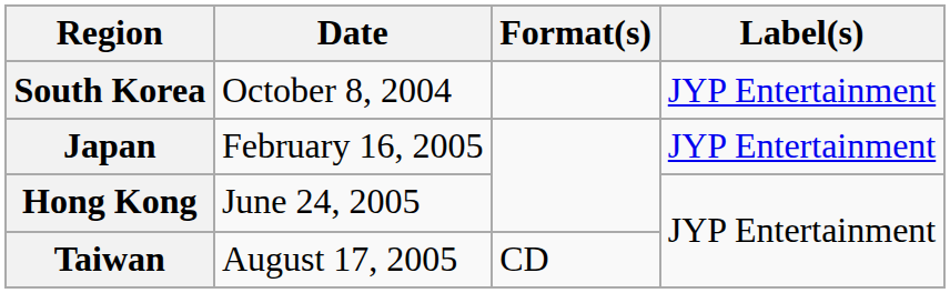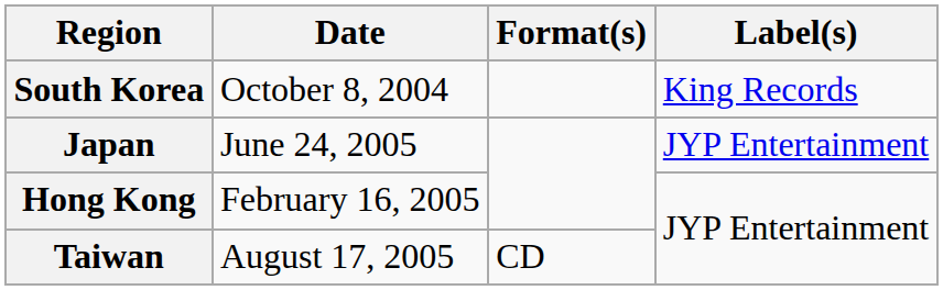 <table class="wikitable plainrowheaders">
 <tr>
 <th>Region</th>
 <th>Date</th>
 <th>Format(s)</th>
 <th>Label(s)</th>
 </tr>
 <tr>
 <th scope="row">South Korea</th>
 <td>October 8, 2004</td>
 <td></td>
-<td><a href='#'>JYP Entertainment</a></td>
+<td><a href='#'>King Records</a></td>
 </tr>
 <tr>
 <th scope="row">Japan</th>
-<td>February 16, 2005</td>
+<td>June 24, 2005</td>
 <td rowspan="2"></td>
 <td><a href='#'>JYP Entertainment</a></td>
 </tr>
 <tr>
 <th scope="row">Hong Kong</th>
-<td>June 24, 2005</td>
+<td>February 16, 2005</td>
 <td rowspan="2">JYP Entertainment</td>
 </tr>
 <tr>
 <th scope="row">Taiwan</th>
 <td>August 17, 2005</td>
 <td>CD</td>
 </tr>
 </table>
